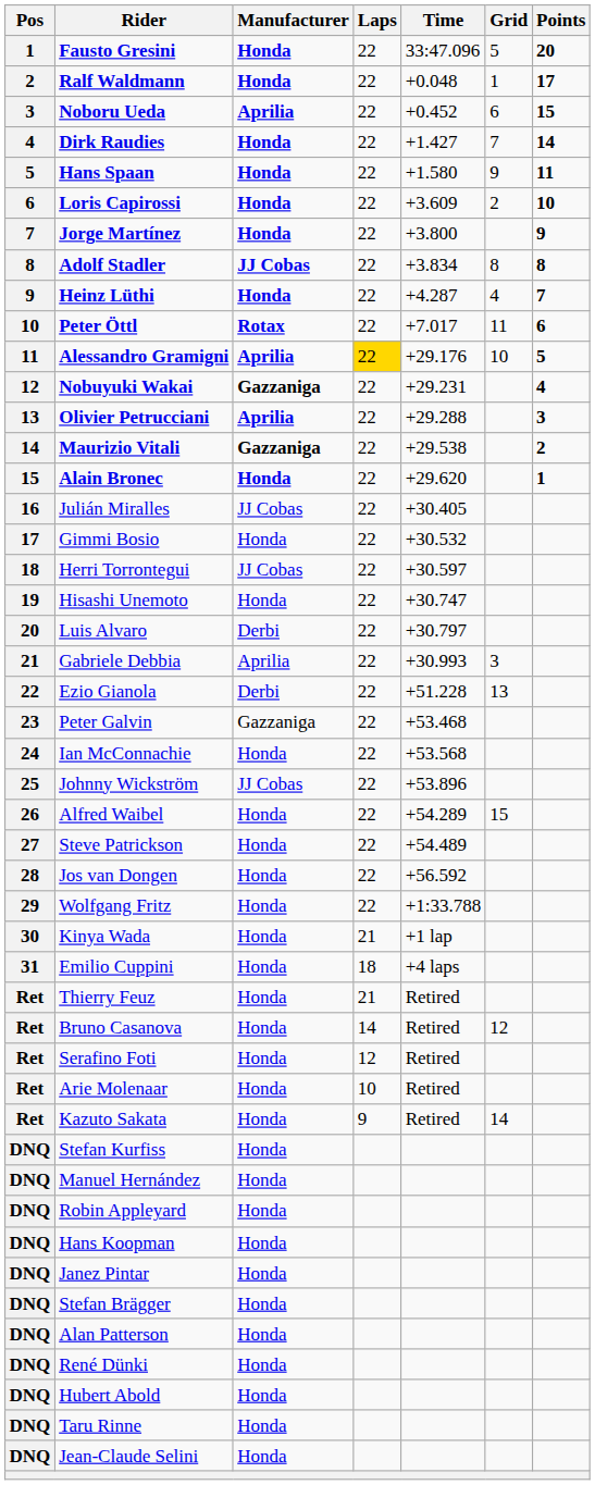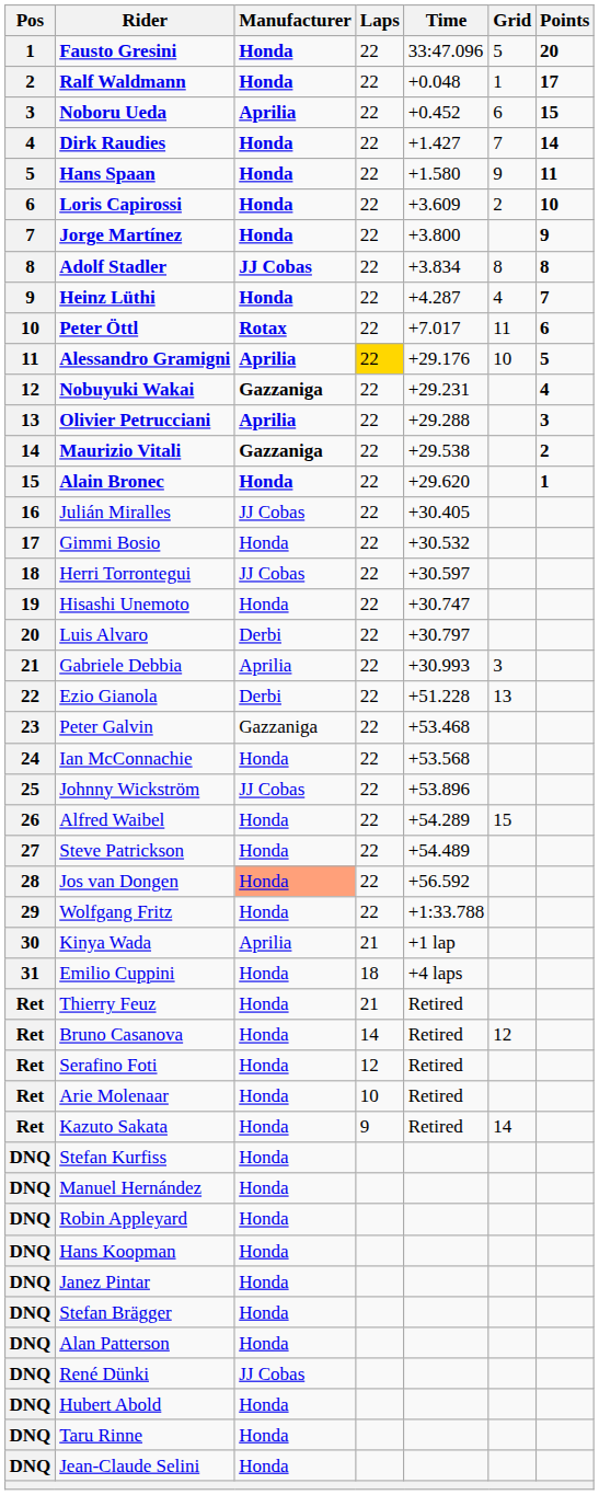 <table class="wikitable" style="font-size: 95%;">
 <tr>
 <th>Pos</th>
 <th>Rider</th>
 <th>Manufacturer</th>
 <th>Laps</th>
 <th>Time</th>
 <th>Grid</th>
 <th>Points</th>
 </tr>
 <tr>
 <th>1</th>
 <td> <strong><a href='#'>Fausto Gresini</a></strong></td>
 <td><strong><a href='#'>Honda</a></strong></td>
 <td>22</td>
 <td>33:47.096</td>
 <td>5</td>
 <td><strong>20</strong></td>
 </tr>
 <tr>
 <th>2</th>
 <td> <strong><a href='#'>Ralf Waldmann</a></strong></td>
 <td><strong><a href='#'>Honda</a></strong></td>
 <td>22</td>
 <td>+0.048</td>
 <td>1</td>
 <td><strong>17</strong></td>
 </tr>
 <tr>
 <th>3</th>
 <td> <strong><a href='#'>Noboru Ueda</a></strong></td>
 <td><strong><a href='#'>Aprilia</a></strong></td>
 <td>22</td>
 <td>+0.452</td>
 <td>6</td>
 <td><strong>15</strong></td>
 </tr>
 <tr>
 <th>4</th>
 <td> <strong><a href='#'>Dirk Raudies</a></strong></td>
 <td><strong><a href='#'>Honda</a></strong></td>
 <td>22</td>
 <td>+1.427</td>
 <td>7</td>
 <td><strong>14</strong></td>
 </tr>
 <tr>
 <th>5</th>
 <td> <strong><a href='#'>Hans Spaan</a></strong></td>
 <td><strong><a href='#'>Honda</a></strong></td>
 <td>22</td>
 <td>+1.580</td>
 <td>9</td>
 <td><strong>11</strong></td>
 </tr>
 <tr>
 <th>6</th>
 <td> <strong><a href='#'>Loris Capirossi</a></strong></td>
 <td><strong><a href='#'>Honda</a></strong></td>
 <td>22</td>
 <td>+3.609</td>
 <td>2</td>
 <td><strong>10</strong></td>
 </tr>
 <tr>
 <th>7</th>
 <td> <strong><a href='#'>Jorge Martínez</a></strong></td>
 <td><strong><a href='#'>Honda</a></strong></td>
 <td>22</td>
 <td>+3.800</td>
 <td></td>
 <td><strong>9</strong></td>
 </tr>
 <tr>
 <th>8</th>
 <td> <strong><a href='#'>Adolf Stadler</a></strong></td>
 <td><strong><a href='#'>JJ Cobas</a></strong></td>
 <td>22</td>
 <td>+3.834</td>
 <td>8</td>
 <td><strong>8</strong></td>
 </tr>
 <tr>
 <th>9</th>
 <td> <strong><a href='#'>Heinz Lüthi</a></strong></td>
 <td><strong><a href='#'>Honda</a></strong></td>
 <td>22</td>
 <td>+4.287</td>
 <td>4</td>
 <td><strong>7</strong></td>
 </tr>
 <tr>
 <th>10</th>
 <td> <strong><a href='#'>Peter Öttl</a></strong></td>
 <td><strong><a href='#'>Rotax</a></strong></td>
 <td>22</td>
 <td>+7.017</td>
 <td>11</td>
 <td><strong>6</strong></td>
 </tr>
 <tr>
 <th>11</th>
 <td> <strong><a href='#'>Alessandro Gramigni</a></strong></td>
 <td><strong><a href='#'>Aprilia</a></strong></td>
 <td style="background: gold;">22</td>
 <td>+29.176</td>
 <td>10</td>
 <td><strong>5</strong></td>
 </tr>
 <tr>
 <th>12</th>
 <td> <strong><a href='#'>Nobuyuki Wakai</a></strong></td>
 <td><strong>Gazzaniga</strong></td>
 <td>22</td>
 <td>+29.231</td>
 <td></td>
 <td><strong>4</strong></td>
 </tr>
 <tr>
 <th>13</th>
 <td> <strong><a href='#'>Olivier Petrucciani</a></strong></td>
 <td><strong><a href='#'>Aprilia</a></strong></td>
 <td>22</td>
 <td>+29.288</td>
 <td></td>
 <td><strong>3</strong></td>
 </tr>
 <tr>
 <th>14</th>
 <td> <strong><a href='#'>Maurizio Vitali</a></strong></td>
 <td><strong>Gazzaniga</strong></td>
 <td>22</td>
 <td>+29.538</td>
 <td></td>
 <td><strong>2</strong></td>
 </tr>
 <tr>
 <th>15</th>
 <td> <strong><a href='#'>Alain Bronec</a></strong></td>
 <td><strong><a href='#'>Honda</a></strong></td>
 <td>22</td>
 <td>+29.620</td>
 <td></td>
 <td><strong>1</strong></td>
 </tr>
 <tr>
 <th>16</th>
 <td> <a href='#'>Julián Miralles</a></td>
 <td><a href='#'>JJ Cobas</a></td>
 <td>22</td>
 <td>+30.405</td>
 <td></td>
 <td></td>
 </tr>
 <tr>
 <th>17</th>
 <td> <a href='#'>Gimmi Bosio</a></td>
 <td><a href='#'>Honda</a></td>
 <td>22</td>
 <td>+30.532</td>
 <td></td>
 <td></td>
 </tr>
 <tr>
 <th>18</th>
 <td> <a href='#'>Herri Torrontegui</a></td>
 <td><a href='#'>JJ Cobas</a></td>
 <td>22</td>
 <td>+30.597</td>
 <td></td>
 <td></td>
 </tr>
 <tr>
 <th>19</th>
 <td> <a href='#'>Hisashi Unemoto</a></td>
 <td><a href='#'>Honda</a></td>
 <td>22</td>
 <td>+30.747</td>
 <td></td>
 <td></td>
 </tr>
 <tr>
 <th>20</th>
 <td> <a href='#'>Luis Alvaro</a></td>
 <td><a href='#'>Derbi</a></td>
 <td>22</td>
 <td>+30.797</td>
 <td></td>
 <td></td>
 </tr>
 <tr>
 <th>21</th>
 <td> <a href='#'>Gabriele Debbia</a></td>
 <td><a href='#'>Aprilia</a></td>
 <td>22</td>
 <td>+30.993</td>
 <td>3</td>
 <td></td>
 </tr>
 <tr>
 <th>22</th>
 <td> <a href='#'>Ezio Gianola</a></td>
 <td><a href='#'>Derbi</a></td>
 <td>22</td>
 <td>+51.228</td>
 <td>13</td>
 <td></td>
 </tr>
 <tr>
 <th>23</th>
 <td> <a href='#'>Peter Galvin</a></td>
 <td>Gazzaniga</td>
 <td>22</td>
 <td>+53.468</td>
 <td></td>
 <td></td>
 </tr>
 <tr>
 <th>24</th>
 <td> <a href='#'>Ian McConnachie</a></td>
 <td><a href='#'>Honda</a></td>
 <td>22</td>
 <td>+53.568</td>
 <td></td>
 <td></td>
 </tr>
 <tr>
 <th>25</th>
 <td> <a href='#'>Johnny Wickström</a></td>
 <td><a href='#'>JJ Cobas</a></td>
 <td>22</td>
 <td>+53.896</td>
 <td></td>
 <td></td>
 </tr>
 <tr>
 <th>26</th>
 <td> <a href='#'>Alfred Waibel</a></td>
 <td><a href='#'>Honda</a></td>
 <td>22</td>
 <td>+54.289</td>
 <td>15</td>
 <td></td>
 </tr>
 <tr>
 <th>27</th>
 <td> <a href='#'>Steve Patrickson</a></td>
 <td><a href='#'>Honda</a></td>
 <td>22</td>
 <td>+54.489</td>
 <td></td>
 <td></td>
 </tr>
 <tr>
 <th>28</th>
 <td> <a href='#'>Jos van Dongen</a></td>
-<td><a href='#'>Honda</a></td>
+<td style="background: lightsalmon;"><a href='#'>Honda</a></td>
 <td>22</td>
 <td>+56.592</td>
 <td></td>
 <td></td>
 </tr>
 <tr>
 <th>29</th>
 <td> <a href='#'>Wolfgang Fritz</a></td>
 <td><a href='#'>Honda</a></td>
 <td>22</td>
 <td>+1:33.788</td>
 <td></td>
 <td></td>
 </tr>
 <tr>
 <th>30</th>
 <td> <a href='#'>Kinya Wada</a></td>
-<td><a href='#'>Honda</a></td>
+<td><a href='#'>Aprilia</a></td>
 <td>21</td>
 <td>+1 lap</td>
 <td></td>
 <td></td>
 </tr>
 <tr>
 <th>31</th>
 <td> <a href='#'>Emilio Cuppini</a></td>
 <td><a href='#'>Honda</a></td>
 <td>18</td>
 <td>+4 laps</td>
 <td></td>
 <td></td>
 </tr>
 <tr>
 <th>Ret</th>
 <td> <a href='#'>Thierry Feuz</a></td>
 <td><a href='#'>Honda</a></td>
 <td>21</td>
 <td>Retired</td>
 <td></td>
 <td></td>
 </tr>
 <tr>
 <th>Ret</th>
 <td> <a href='#'>Bruno Casanova</a></td>
 <td><a href='#'>Honda</a></td>
 <td>14</td>
 <td>Retired</td>
 <td>12</td>
 <td></td>
 </tr>
 <tr>
 <th>Ret</th>
 <td> <a href='#'>Serafino Foti</a></td>
 <td><a href='#'>Honda</a></td>
 <td>12</td>
 <td>Retired</td>
 <td></td>
 <td></td>
 </tr>
 <tr>
 <th>Ret</th>
 <td> <a href='#'>Arie Molenaar</a></td>
 <td><a href='#'>Honda</a></td>
 <td>10</td>
 <td>Retired</td>
 <td></td>
 <td></td>
 </tr>
 <tr>
 <th>Ret</th>
 <td> <a href='#'>Kazuto Sakata</a></td>
 <td><a href='#'>Honda</a></td>
 <td>9</td>
 <td>Retired</td>
 <td>14</td>
 <td></td>
 </tr>
 <tr>
 <th>DNQ</th>
 <td> <a href='#'>Stefan Kurfiss</a></td>
 <td><a href='#'>Honda</a></td>
 <td></td>
 <td></td>
 <td></td>
 <td></td>
 </tr>
 <tr>
 <th>DNQ</th>
 <td> <a href='#'>Manuel Hernández</a></td>
 <td><a href='#'>Honda</a></td>
 <td></td>
 <td></td>
 <td></td>
 <td></td>
 </tr>
 <tr>
 <th>DNQ</th>
 <td> <a href='#'>Robin Appleyard</a></td>
 <td><a href='#'>Honda</a></td>
 <td></td>
 <td></td>
 <td></td>
 <td></td>
 </tr>
 <tr>
 <th>DNQ</th>
 <td> <a href='#'>Hans Koopman</a></td>
 <td><a href='#'>Honda</a></td>
 <td></td>
 <td></td>
 <td></td>
 <td></td>
 </tr>
 <tr>
 <th>DNQ</th>
 <td> <a href='#'>Janez Pintar</a></td>
 <td><a href='#'>Honda</a></td>
 <td></td>
 <td></td>
 <td></td>
 <td></td>
 </tr>
 <tr>
 <th>DNQ</th>
 <td> <a href='#'>Stefan Brägger</a></td>
 <td><a href='#'>Honda</a></td>
 <td></td>
 <td></td>
 <td></td>
 <td></td>
 </tr>
 <tr>
 <th>DNQ</th>
 <td> <a href='#'>Alan Patterson</a></td>
 <td><a href='#'>Honda</a></td>
 <td></td>
 <td></td>
 <td></td>
 <td></td>
 </tr>
 <tr>
 <th>DNQ</th>
 <td> <a href='#'>René Dünki</a></td>
-<td><a href='#'>Honda</a></td>
+<td><a href='#'>JJ Cobas</a></td>
 <td></td>
 <td></td>
 <td></td>
 <td></td>
 </tr>
 <tr>
 <th>DNQ</th>
 <td> <a href='#'>Hubert Abold</a></td>
 <td><a href='#'>Honda</a></td>
 <td></td>
 <td></td>
 <td></td>
 <td></td>
 </tr>
 <tr>
 <th>DNQ</th>
 <td> <a href='#'>Taru Rinne</a></td>
 <td><a href='#'>Honda</a></td>
 <td></td>
 <td></td>
 <td></td>
 <td></td>
 </tr>
 <tr>
 <th>DNQ</th>
 <td> <a href='#'>Jean-Claude Selini</a></td>
 <td><a href='#'>Honda</a></td>
 <td></td>
 <td></td>
 <td></td>
 <td></td>
 </tr>
 <tr>
 <th colspan=7></th>
 </tr>
 </table>
